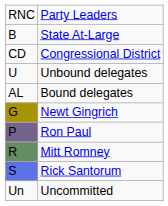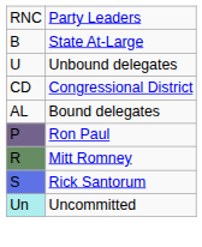 <table class="wikitable" style="float:right; margin:10px">
 <tr>
 <td>RNC</td>
 <td><a href='#'>Party Leaders</a></td>
 </tr>
 <tr>
 <td>B</td>
 <td><a href='#'>State At-Large</a></td>
 </tr>
 <tr>
+<td>U</td>
+<td>Unbound delegates</td>
+</tr>
+<tr>
 <td>CD</td>
 <td><a href='#'>Congressional District</a></td>
 </tr>
 <tr>
-<td>U</td>
-<td>Unbound delegates</td>
-</tr>
-<tr>
 <td>AL</td>
 <td>Bound delegates</td>
-</tr>
-<tr>
-<td style="background:#a59400;">G</td>
-<td><a href='#'>Newt Gingrich</a></td>
 </tr>
 <tr>
 <td style="background:#73638c;">P</td>
 <td><a href='#'>Ron Paul</a></td>
 </tr>
 <tr>
 <td style="background:#668c63;">R</td>
 <td><a href='#'>Mitt Romney</a></td>
 </tr>
 <tr>
 <td style="background:#5d73e5;">S</td>
 <td><a href='#'>Rick Santorum</a></td>
 </tr>
 <tr>
-<td>Un</td>
+<td style="background: paleturquoise;">Un</td>
 <td>Uncommitted</td>
 </tr>
 </table>
